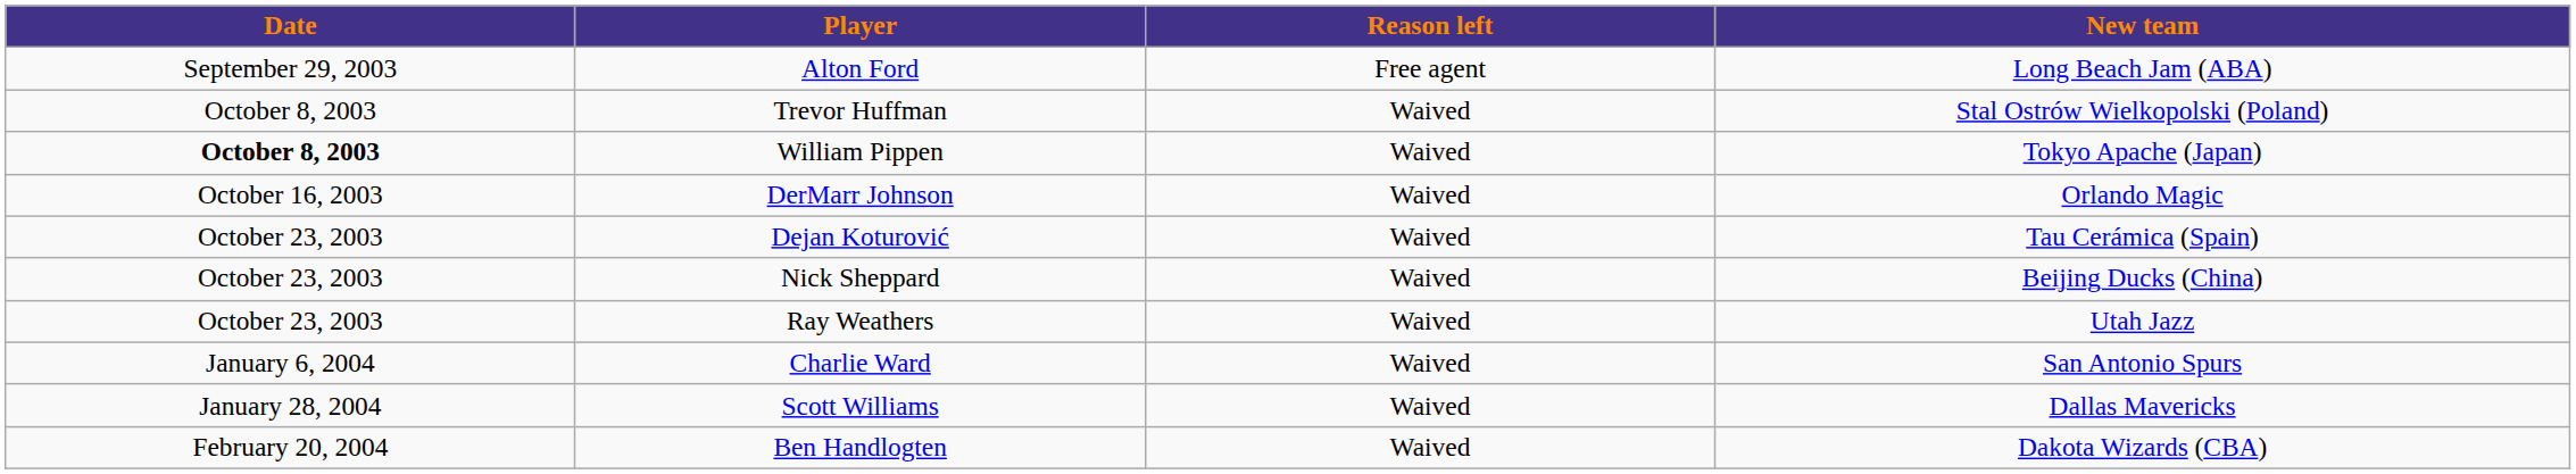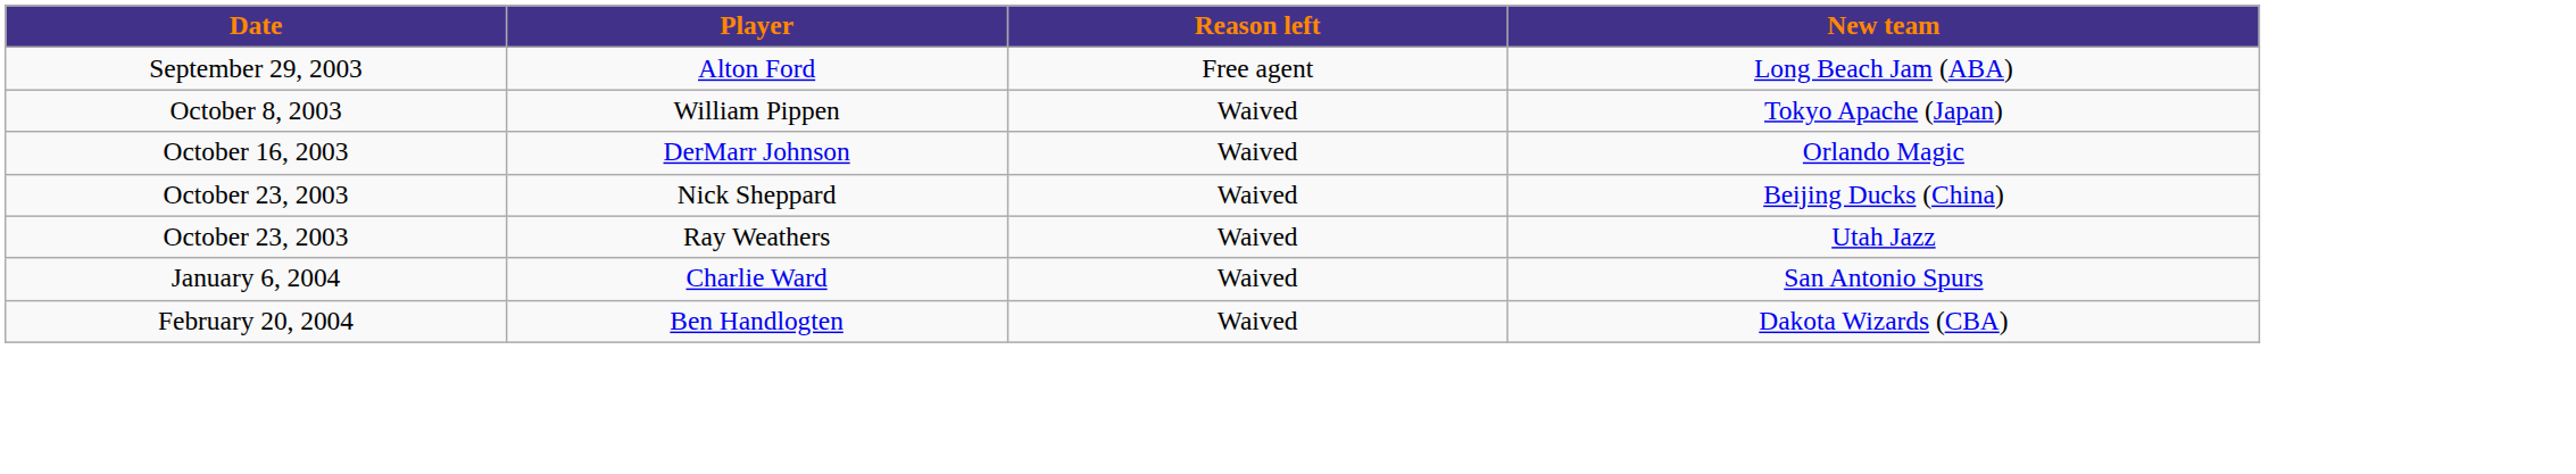 <table class="wikitable sortable sortable">
 <tr>
 <th style="background:#423189; color:#FF8800" width="10%">Date</th>
 <th style="background:#423189; color:#FF8800" width="10%">Player</th>
 <th style="background:#423189; color:#FF8800" width="10%">Reason left</th>
 <th style="background:#423189; color:#FF8800" width="15%">New team</th>
 </tr>
 <tr style="text-align: center">
 <td>September 29, 2003</td>
 <td><a href='#'>Alton Ford</a></td>
 <td>Free agent</td>
 <td><a href='#'>Long Beach Jam</a> (<a href='#'>ABA</a>)</td>
 </tr>
 <tr style="text-align: center">
 <td>October 8, 2003</td>
-<td>Trevor Huffman</td>
-<td>Waived</td>
-<td><a href='#'>Stal Ostrów Wielkopolski</a> (<a href='#'>Poland</a>)</td>
-</tr>
-<tr style="text-align: center">
-<td><strong>October 8, 2003</strong></td>
 <td>William Pippen</td>
 <td>Waived</td>
 <td><a href='#'>Tokyo Apache</a> (<a href='#'>Japan</a>)</td>
 </tr>
 <tr style="text-align: center">
 <td>October 16, 2003</td>
 <td><a href='#'>DerMarr Johnson</a></td>
 <td>Waived</td>
 <td><a href='#'>Orlando Magic</a></td>
-</tr>
-<tr style="text-align: center">
-<td>October 23, 2003</td>
-<td><a href='#'>Dejan Koturović</a></td>
-<td>Waived</td>
-<td><a href='#'>Tau Cerámica</a> (<a href='#'>Spain</a>)</td>
 </tr>
 <tr style="text-align: center">
 <td>October 23, 2003</td>
 <td>Nick Sheppard</td>
 <td>Waived</td>
 <td><a href='#'>Beijing Ducks</a> (<a href='#'>China</a>)</td>
 </tr>
 <tr style="text-align: center">
 <td>October 23, 2003</td>
 <td>Ray Weathers</td>
 <td>Waived</td>
 <td><a href='#'>Utah Jazz</a></td>
 </tr>
 <tr style="text-align: center">
 <td>January 6, 2004</td>
 <td><a href='#'>Charlie Ward</a></td>
 <td>Waived</td>
 <td><a href='#'>San Antonio Spurs</a></td>
 </tr>
 <tr style="text-align: center">
-<td>January 28, 2004</td>
-<td><a href='#'>Scott Williams</a></td>
-<td>Waived</td>
-<td><a href='#'>Dallas Mavericks</a></td>
-</tr>
-<tr style="text-align: center">
 <td>February 20, 2004</td>
 <td><a href='#'>Ben Handlogten</a></td>
 <td>Waived</td>
 <td><a href='#'>Dakota Wizards</a> (<a href='#'>CBA</a>)</td>
 </tr>
 </table>
